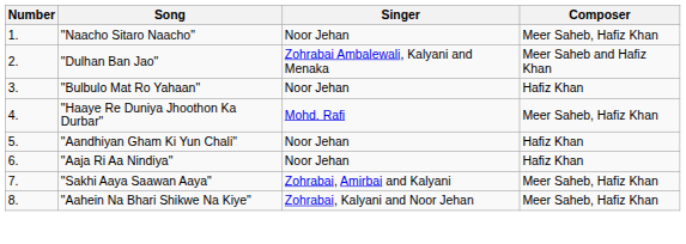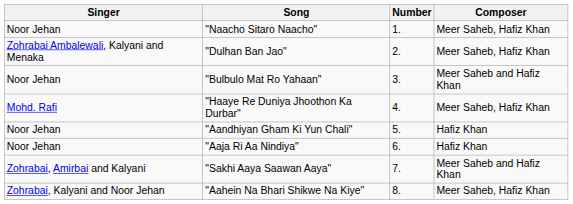 <table class="wikitable">
 <tr>
+<th>Singer</th>
+<th>Song</th>
 <th>Number</th>
-<th>Song</th>
-<th>Singer</th>
 <th>Composer</th>
 </tr>
 <tr>
+<td>Noor Jehan</td>
+<td>"Naacho Sitaro Naacho"</td>
 <td>1.</td>
-<td>"Naacho Sitaro Naacho"</td>
-<td>Noor Jehan</td>
 <td>Meer Saheb, Hafiz Khan</td>
 </tr>
 <tr>
+<td><a href='#'>Zohrabai Ambalewali</a>, Kalyani and Menaka</td>
+<td>"Dulhan Ban Jao"</td>
 <td>2.</td>
-<td>"Dulhan Ban Jao"</td>
-<td><a href='#'>Zohrabai Ambalewali</a>, Kalyani and Menaka</td>
+<td>Meer Saheb, Hafiz Khan</td>
+</tr>
+<tr>
+<td>Noor Jehan</td>
+<td>"Bulbulo Mat Ro Yahaan"</td>
+<td>3.</td>
 <td>Meer Saheb and Hafiz Khan</td>
 </tr>
 <tr>
-<td>3.</td>
-<td>"Bulbulo Mat Ro Yahaan"</td>
+<td><a href='#'>Mohd. Rafi</a></td>
+<td>"Haaye Re Duniya Jhoothon Ka Durbar"</td>
+<td>4.</td>
+<td>Meer Saheb, Hafiz Khan</td>
+</tr>
+<tr>
 <td>Noor Jehan</td>
+<td>"Aandhiyan Gham Ki Yun Chali"</td>
+<td>5.</td>
 <td>Hafiz Khan</td>
 </tr>
 <tr>
-<td>4.</td>
-<td>"Haaye Re Duniya Jhoothon Ka Durbar"</td>
-<td><a href='#'>Mohd. Rafi</a></td>
-<td>Meer Saheb, Hafiz Khan</td>
-</tr>
-<tr>
-<td>5.</td>
-<td>"Aandhiyan Gham Ki Yun Chali"</td>
 <td>Noor Jehan</td>
+<td>"Aaja Ri Aa Nindiya"</td>
+<td>6.</td>
 <td>Hafiz Khan</td>
 </tr>
 <tr>
-<td>6.</td>
-<td>"Aaja Ri Aa Nindiya"</td>
-<td>Noor Jehan</td>
-<td>Hafiz Khan</td>
+<td><a href='#'>Zohrabai</a>, <a href='#'>Amirbai</a> and Kalyani</td>
+<td>"Sakhi Aaya Saawan Aaya"</td>
+<td>7.</td>
+<td>Meer Saheb and Hafiz Khan</td>
 </tr>
 <tr>
-<td>7.</td>
-<td>"Sakhi Aaya Saawan Aaya"</td>
-<td><a href='#'>Zohrabai</a>, <a href='#'>Amirbai</a> and Kalyani</td>
-<td>Meer Saheb, Hafiz Khan</td>
-</tr>
-<tr>
+<td><a href='#'>Zohrabai</a>,  Kalyani and Noor Jehan</td>
+<td>"Aahein Na Bhari Shikwe Na Kiye"</td>
 <td>8.</td>
-<td>"Aahein Na Bhari Shikwe Na Kiye"</td>
-<td><a href='#'>Zohrabai</a>,  Kalyani and Noor Jehan</td>
 <td>Meer Saheb, Hafiz Khan</td>
 </tr>
 </table>
